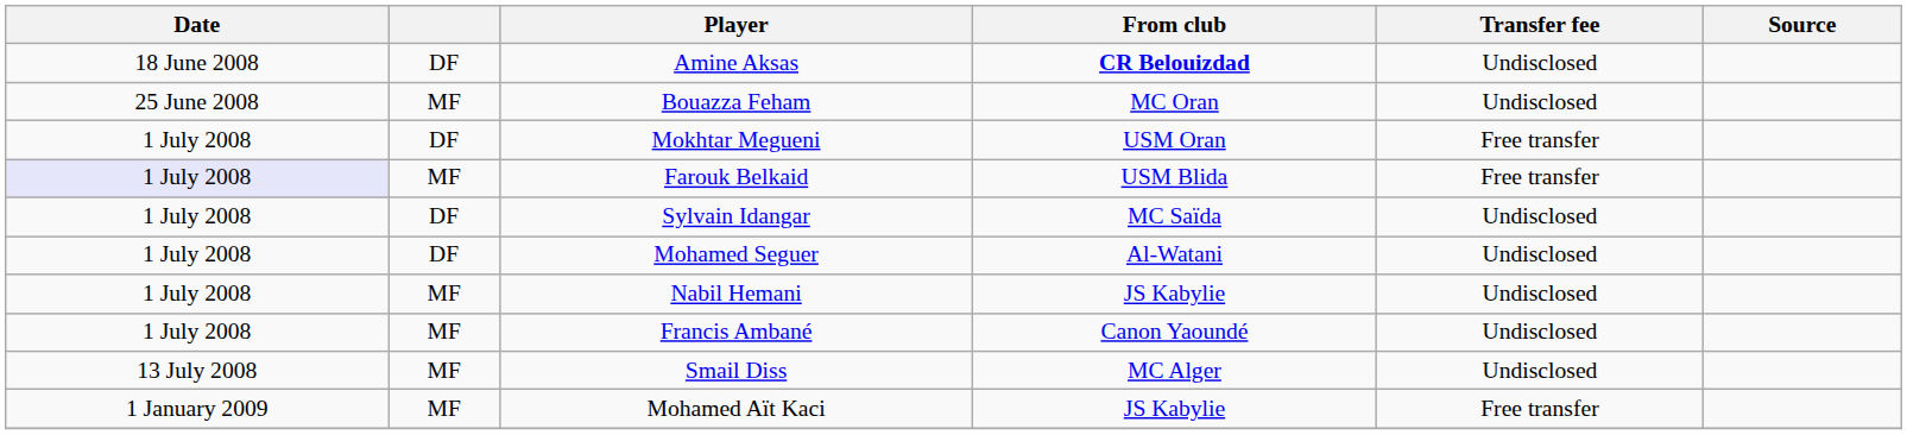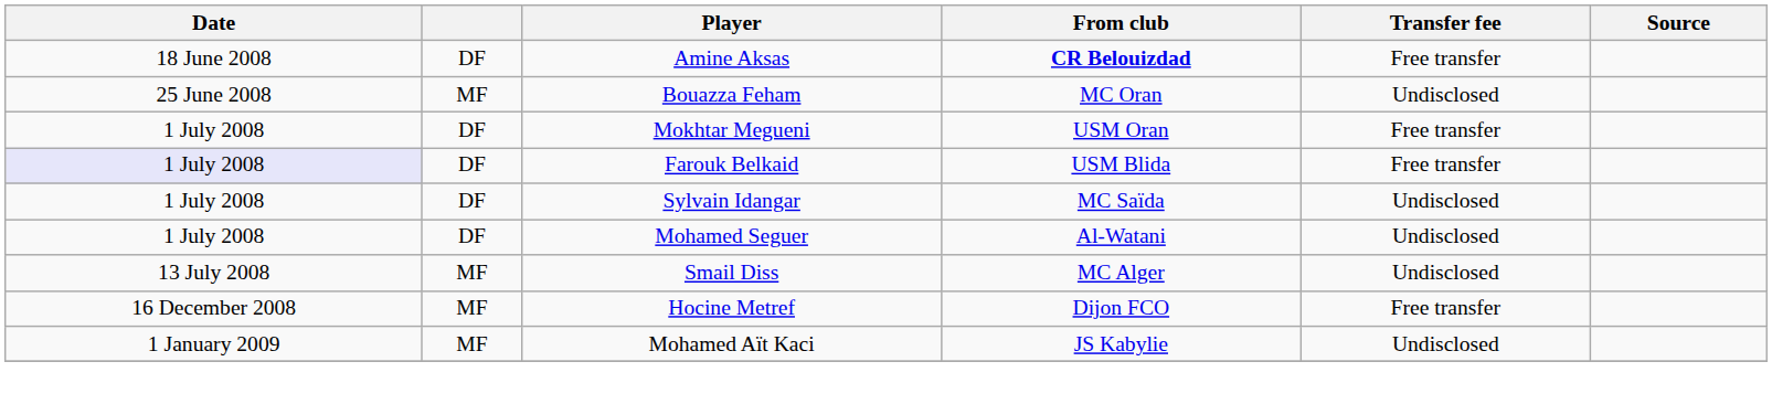 <table class="wikitable sortable" style="width:70%; text-align:center; font-size:85%; text-align:centre;">
 <tr>
 <th>Date</th>
 <th></th>
 <th>Player</th>
 <th>From club</th>
 <th>Transfer fee</th>
 <th>Source</th>
 </tr>
 <tr>
 <td>18 June 2008</td>
 <td>DF</td>
 <td> <a href='#'>Amine Aksas</a></td>
 <td><strong><a href='#'>CR Belouizdad</a></strong></td>
-<td>Undisclosed</td>
+<td>Free transfer</td>
 <td></td>
 </tr>
 <tr>
 <td>25 June 2008</td>
 <td>MF</td>
 <td> <a href='#'>Bouazza Feham</a></td>
 <td><a href='#'>MC Oran</a></td>
 <td>Undisclosed</td>
 <td></td>
 </tr>
 <tr>
 <td>1 July 2008</td>
 <td>DF</td>
 <td> <a href='#'>Mokhtar Megueni</a></td>
 <td><a href='#'>USM Oran</a></td>
 <td>Free transfer</td>
 <td></td>
 </tr>
 <tr>
 <td style="background: lavender;">1 July 2008</td>
-<td>MF</td>
+<td>DF</td>
 <td> <a href='#'>Farouk Belkaid</a></td>
 <td><a href='#'>USM Blida</a></td>
 <td>Free transfer</td>
 <td></td>
 </tr>
 <tr>
 <td>1 July 2008</td>
 <td>DF</td>
 <td> <a href='#'>Sylvain Idangar</a></td>
 <td><a href='#'>MC Saïda</a></td>
 <td>Undisclosed</td>
 <td></td>
 </tr>
 <tr>
 <td>1 July 2008</td>
 <td>DF</td>
 <td> <a href='#'>Mohamed Seguer</a></td>
 <td> <a href='#'>Al-Watani</a></td>
 <td>Undisclosed</td>
 <td></td>
 </tr>
 <tr>
-<td>1 July 2008</td>
-<td>MF</td>
-<td> <a href='#'>Nabil Hemani</a></td>
-<td><a href='#'>JS Kabylie</a></td>
-<td>Undisclosed</td>
-<td></td>
-</tr>
-<tr>
-<td>1 July 2008</td>
-<td>MF</td>
-<td> <a href='#'>Francis Ambané</a></td>
-<td> <a href='#'>Canon Yaoundé</a></td>
-<td>Undisclosed</td>
-<td></td>
-</tr>
-<tr>
 <td>13 July 2008</td>
 <td>MF</td>
 <td> <a href='#'>Smail Diss</a></td>
 <td><a href='#'>MC Alger</a></td>
 <td>Undisclosed</td>
 <td></td>
 </tr>
 <tr>
+<td>16 December 2008</td>
+<td>MF</td>
+<td> <a href='#'>Hocine Metref</a></td>
+<td> <a href='#'>Dijon FCO</a></td>
+<td>Free transfer</td>
+<td></td>
+</tr>
+<tr>
 <td>1 January 2009</td>
 <td>MF</td>
 <td> Mohamed Aït Kaci</td>
 <td><a href='#'>JS Kabylie</a></td>
-<td>Free transfer</td>
+<td>Undisclosed</td>
 <td></td>
 </tr>
 <tr>
 </tr>
 </table>
